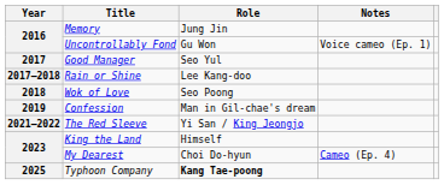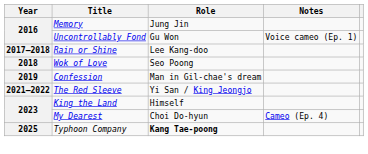 <table class="wikitable plainrowheaders">
 <tr>
 <th scope="col">Year</th>
 <th scope="col">Title</th>
 <th scope="col">Role</th>
 <th scope="col">Notes</th>
 <th scope="col" class="unsortable"></th>
 </tr>
 <tr>
 <th scope="row" rowspan="2">2016</th>
 <td><em><a href='#'>Memory</a></em></td>
 <td>Jung Jin</td>
 <td></td>
 <td style="text-align:center"></td>
 </tr>
 <tr>
 <td><em><a href='#'>Uncontrollably Fond</a></em></td>
 <td>Gu Won</td>
 <td>Voice cameo (Ep. 1)</td>
-<td style="text-align:center"></td>
-</tr>
-<tr>
-<th scope="row">2017</th>
-<td><em><a href='#'>Good Manager</a></em></td>
-<td>Seo Yul</td>
-<td></td>
 <td style="text-align:center"></td>
 </tr>
 <tr>
 <th scope="row">2017–2018</th>
 <td><em><a href='#'>Rain or Shine</a></em></td>
 <td>Lee Kang-doo</td>
 <td></td>
 <td style="text-align:center"></td>
 </tr>
 <tr>
 <th scope="row">2018</th>
 <td><em><a href='#'>Wok of Love</a></em></td>
 <td>Seo Poong</td>
 <td></td>
 <td style="text-align:center"></td>
 </tr>
 <tr>
 <th scope="row">2019</th>
 <td><em><a href='#'>Confession</a></em></td>
 <td>Man in Gil-chae's dream</td>
 <td></td>
 <td style="text-align:center"></td>
 </tr>
 <tr>
 <th scope="row">2021–2022</th>
 <td><em><a href='#'>The Red Sleeve</a></em></td>
 <td>Yi San / <a href='#'>King Jeongjo</a></td>
 <td></td>
 <td style="text-align:center"></td>
 </tr>
 <tr>
 <th scope="row" rowspan="2">2023</th>
 <td><em><a href='#'>King the Land</a></em></td>
 <td>Himself</td>
 <td></td>
 <td style="text-align:center"></td>
 </tr>
 <tr>
 <td><em><a href='#'>My Dearest</a></em></td>
 <td>Choi Do-hyun</td>
 <td><a href='#'>Cameo</a> (Ep. 4)</td>
 <td style="text-align:center"></td>
 </tr>
 <tr>
 <th scope="row">2025</th>
 <td><em>Typhoon Company</em></td>
 <td><strong>Kang Tae-poong</strong></td>
 <td></td>
 <td style="text-align:center"></td>
 </tr>
 </table>
